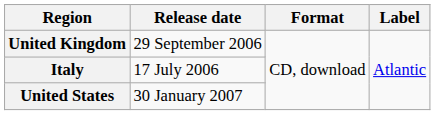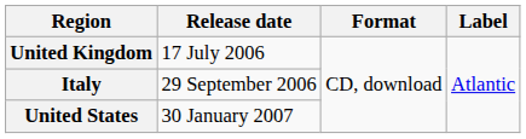 <table class="wikitable plainrowheaders">
 <tr>
 <th>Region</th>
 <th>Release date</th>
 <th>Format</th>
 <th>Label</th>
 </tr>
 <tr>
 <th scope="row">United Kingdom</th>
-<td>29 September 2006</td>
+<td>17 July 2006</td>
 <td rowspan="3">CD, download</td>
 <td rowspan="3"><a href='#'>Atlantic</a></td>
 </tr>
 <tr>
 <th scope="row">Italy</th>
-<td>17 July 2006</td>
+<td>29 September 2006</td>
 </tr>
 <tr>
 <th scope="row">United States</th>
 <td>30 January 2007</td>
 </tr>
 </table>
